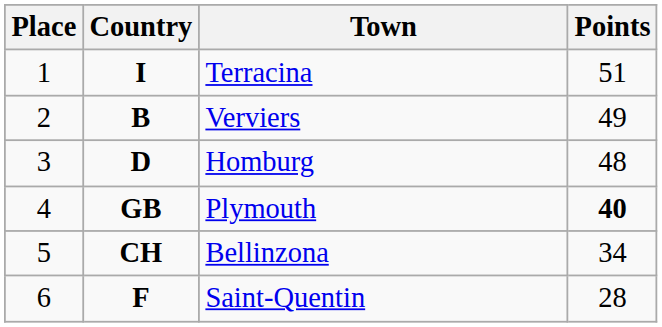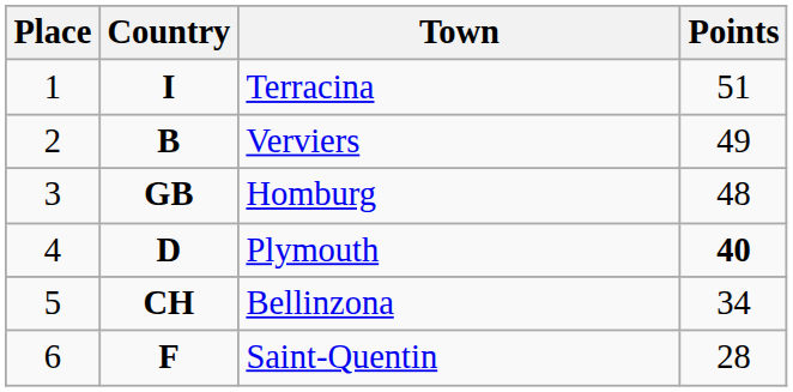 <table class="wikitable toptextcells" style="text-align:center;">
 <tr>
 <th width="25">Place</th>
 <th width="25">Country</th>
 <th width="200">Town</th>
 <th width="25">Points</th>
 </tr>
 <tr>
 <td>1</td>
 <td><strong>I</strong></td>
 <td style="text-align:left;"><a href='#'>Terracina</a></td>
 <td>51</td>
 </tr>
 <tr>
 <td>2</td>
 <td><strong>B</strong></td>
 <td style="text-align:left;"><a href='#'>Verviers</a></td>
 <td>49</td>
 </tr>
 <tr>
 <td>3</td>
-<td><strong>D</strong></td>
+<td><strong>GB</strong></td>
 <td style="text-align:left;"><a href='#'>Homburg</a></td>
 <td>48</td>
 </tr>
 <tr>
 <td>4</td>
-<td><strong>GB</strong></td>
+<td><strong>D</strong></td>
 <td style="text-align:left;"><a href='#'>Plymouth</a></td>
 <td><strong>40</strong></td>
 </tr>
 <tr>
 <td>5</td>
 <td><strong>CH</strong></td>
 <td style="text-align:left;"><a href='#'>Bellinzona</a></td>
 <td>34</td>
 </tr>
 <tr>
 <td>6</td>
 <td><strong>F</strong></td>
 <td style="text-align:left;"><a href='#'>Saint-Quentin</a></td>
 <td>28</td>
 </tr>
 </table>
